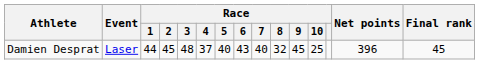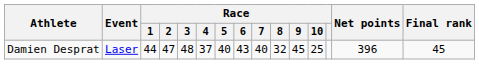 <table class="wikitable" border="1" style="font-size:90%">
 <tr>
 <th rowspan="2">Athlete</th>
 <th rowspan="2">Event</th>
 <th colspan=11>Race</th>
 <th rowspan=2>Net points</th>
 <th rowspan=2>Final rank</th>
 </tr>
 <tr style="font-size:95%">
 <th>1</th>
 <th>2</th>
 <th>3</th>
 <th>4</th>
 <th>5</th>
 <th>6</th>
 <th>7</th>
 <th>8</th>
 <th>9</th>
 <th>10</th>
 <th></th>
 </tr>
 <tr align=center>
 <td align=left>Damien Desprat</td>
 <td align=left><a href='#'>Laser</a></td>
 <td>44</td>
-<td>45</td>
+<td>47</td>
 <td>48</td>
 <td>37</td>
 <td>40</td>
 <td>43</td>
 <td>40</td>
 <td>32</td>
 <td>45</td>
 <td>25</td>
 <td></td>
 <td>396</td>
 <td>45</td>
 </tr>
 </table>
